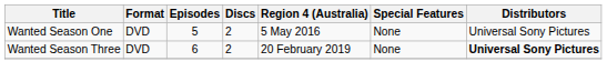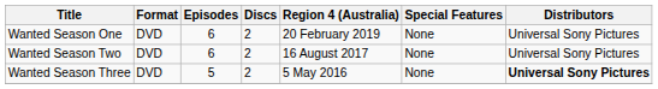 <table class="wikitable">
 <tr>
 <th>Title</th>
 <th>Format</th>
 <th>Episodes</th>
 <th>Discs</th>
 <th>Region 4 (Australia)</th>
 <th>Special Features</th>
 <th>Distributors</th>
 </tr>
 <tr>
 <td>Wanted Season One</td>
 <td>DVD</td>
-<td style="text-align:center;">5</td>
+<td style="text-align:center;">6</td>
 <td>2</td>
-<td>5 May 2016</td>
+<td>20 February 2019</td>
+<td>None</td>
+<td>Universal Sony Pictures</td>
+</tr>
+<tr>
+<td>Wanted Season Two</td>
+<td>DVD</td>
+<td style="text-align:center;">6</td>
+<td>2</td>
+<td>16 August 2017</td>
 <td>None</td>
 <td>Universal Sony Pictures</td>
 </tr>
 <tr>
 <td>Wanted Season Three</td>
 <td>DVD</td>
-<td style="text-align:center;">6</td>
+<td style="text-align:center;">5</td>
 <td>2</td>
-<td>20 February 2019</td>
+<td>5 May 2016</td>
 <td>None</td>
 <td><strong>Universal Sony Pictures</strong></td>
 </tr>
 <tr>
 </tr>
 </table>
